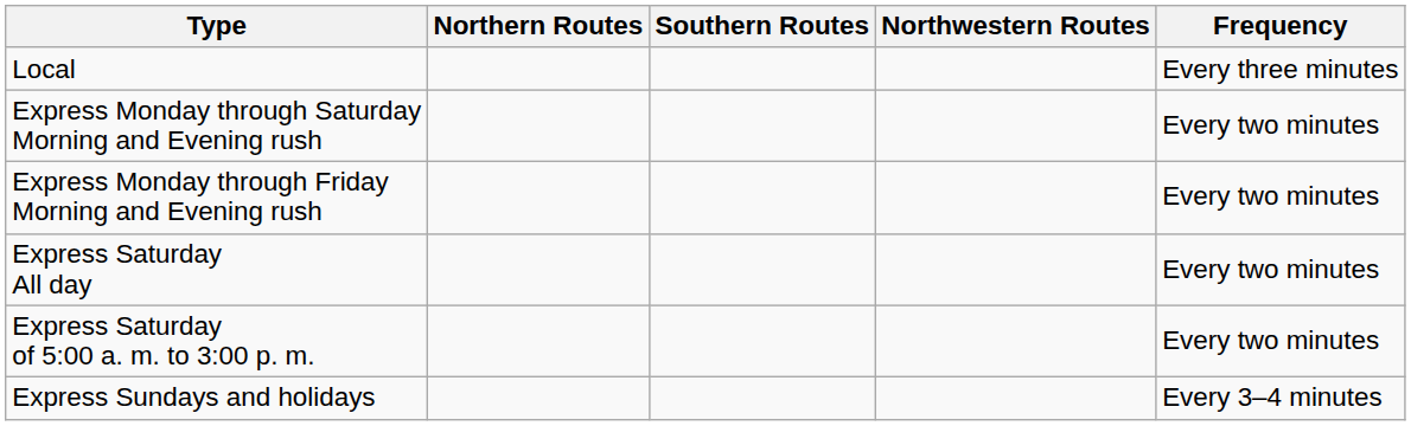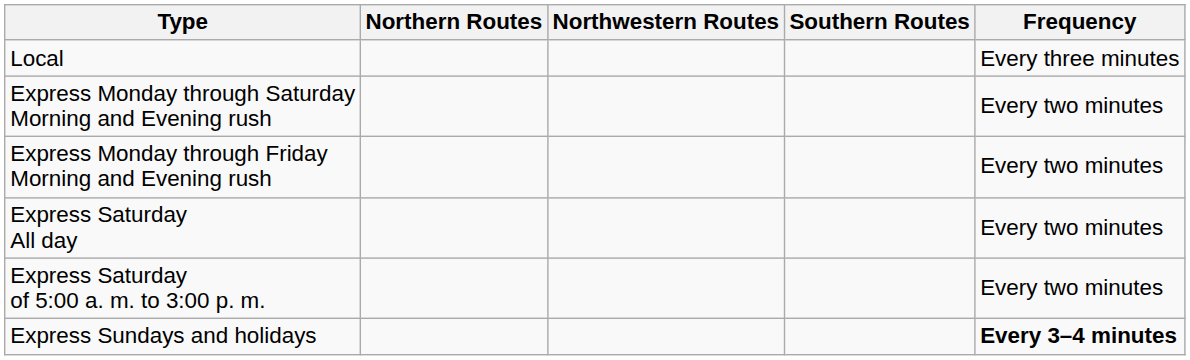 <table class="wikitable" style="margin-left: auto; margin-right: auto; border: none;">
 <tr>
 <th>Type</th>
 <th>Northern Routes</th>
+<th>Northwestern Routes</th>
 <th>Southern Routes</th>
-<th>Northwestern Routes</th>
 <th>Frequency</th>
 </tr>
 <tr>
 <td>Local</td>
 <td></td>
 <td></td>
 <td></td>
 <td>Every three minutes</td>
 </tr>
 <tr>
 <td>Express Monday through Saturday<br>Morning and Evening rush</td>
 <td></td>
+<td> </td>
 <td></td>
-<td> </td>
 <td>Every two minutes</td>
 </tr>
 <tr>
 <td>Express Monday through Friday<br>Morning and Evening rush</td>
 <td></td>
 <td> </td>
 <td> </td>
 <td>Every two minutes</td>
 </tr>
 <tr>
 <td>Express Saturday<br>All day</td>
 <td></td>
 <td></td>
 <td></td>
 <td>Every two minutes</td>
 </tr>
 <tr>
 <td>Express Saturday<br>of 5:00 a. m. to 3:00 p. m.</td>
 <td></td>
 <td></td>
 <td></td>
 <td>Every two minutes</td>
 </tr>
 <tr>
 <td>Express Sundays and holidays</td>
 <td></td>
 <td> </td>
 <td> </td>
-<td>Every 3–4 minutes</td>
+<td><strong>Every 3–4 minutes</strong></td>
 </tr>
 </table>
